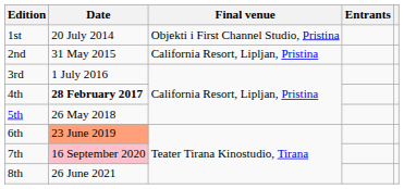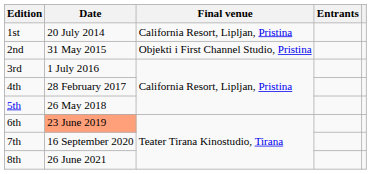 <table class="wikitable defaultcenter col3left col4left" style="font-size: 90%">
 <tr>
 <th>Edition</th>
 <th>Date</th>
 <th>Final venue</th>
 <th>Entrants</th>
 <th></th>
 </tr>
 <tr>
 <td>1st</td>
 <td>20 July 2014</td>
-<td>Objekti i First Channel Studio, <a href='#'>Pristina</a></td>
+<td>California Resort, Lipljan, <a href='#'>Pristina</a></td>
 <td></td>
 <td></td>
 </tr>
 <tr>
 <td>2nd</td>
 <td>31 May 2015</td>
-<td>California Resort, Lipljan, <a href='#'>Pristina</a></td>
+<td>Objekti i First Channel Studio, <a href='#'>Pristina</a></td>
 <td></td>
 <td></td>
 </tr>
 <tr>
 <td>3rd</td>
 <td>1 July 2016</td>
 <td rowspan=3>California Resort, Lipljan, <a href='#'>Pristina</a></td>
 <td></td>
 <td></td>
 </tr>
 <tr>
 <td>4th</td>
-<td><strong>28 February 2017</strong></td>
+<td>28 February 2017</td>
 <td></td>
 <td></td>
 </tr>
 <tr>
 <td><a href='#'>5th</a></td>
 <td>26 May 2018</td>
 <td></td>
 <td></td>
 </tr>
 <tr>
 <td>6th</td>
 <td style="background: lightsalmon;">23 June 2019</td>
 <td rowspan=3>Teater Tirana Kinostudio, <a href='#'>Tirana</a></td>
 <td></td>
 <td></td>
 </tr>
 <tr>
 <td>7th</td>
-<td style="background: pink;">16 September 2020</td>
+<td>16 September 2020</td>
 <td></td>
 <td></td>
 </tr>
 <tr>
 <td>8th</td>
 <td>26 June 2021</td>
 <td></td>
 <td></td>
 </tr>
 </table>
